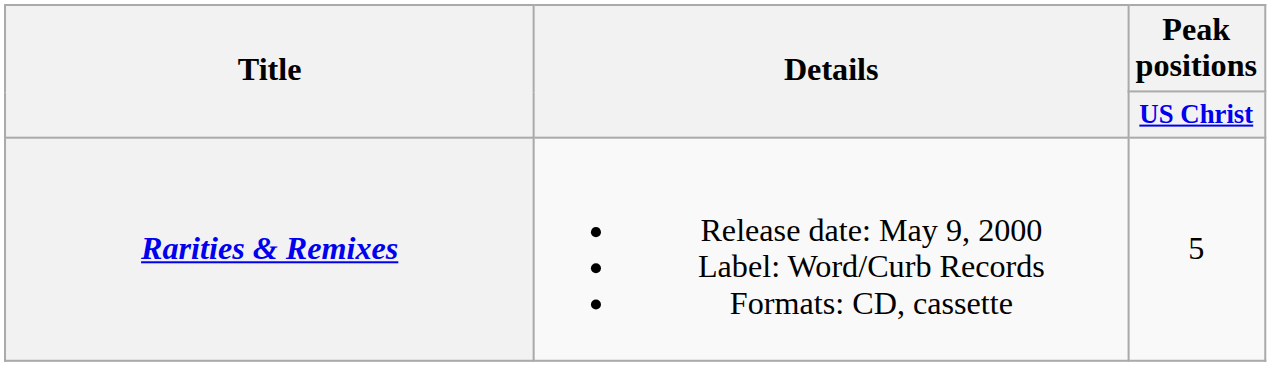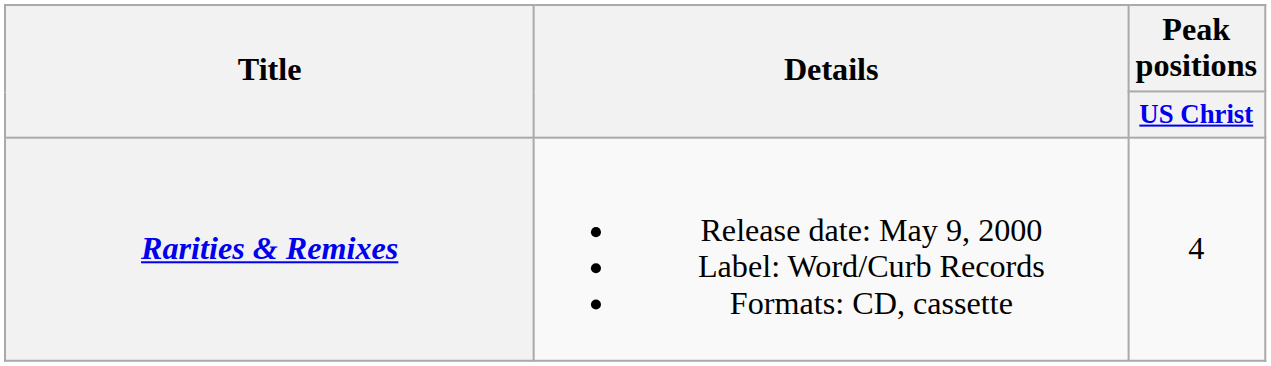 <table class="wikitable plainrowheaders" style="text-align:center;">
 <tr>
 <th rowspan="2" style="width:16em;">Title</th>
 <th rowspan="2" style="width:18em;">Details</th>
 <th colspan="1">Peak positions</th>
 </tr>
 <tr style="font-size:smaller;">
 <th width="45"><a href='#'>US Christ</a><br></th>
 </tr>
 <tr>
 <th scope="row"><em><a href='#'>Rarities & Remixes</a></em></th>
 <td><br><ul><li>Release date: May 9, 2000</li><li>Label: Word/Curb Records</li><li>Formats: CD, cassette</li></ul></td>
-<td>5</td>
+<td>4</td>
 </tr>
 </table>
